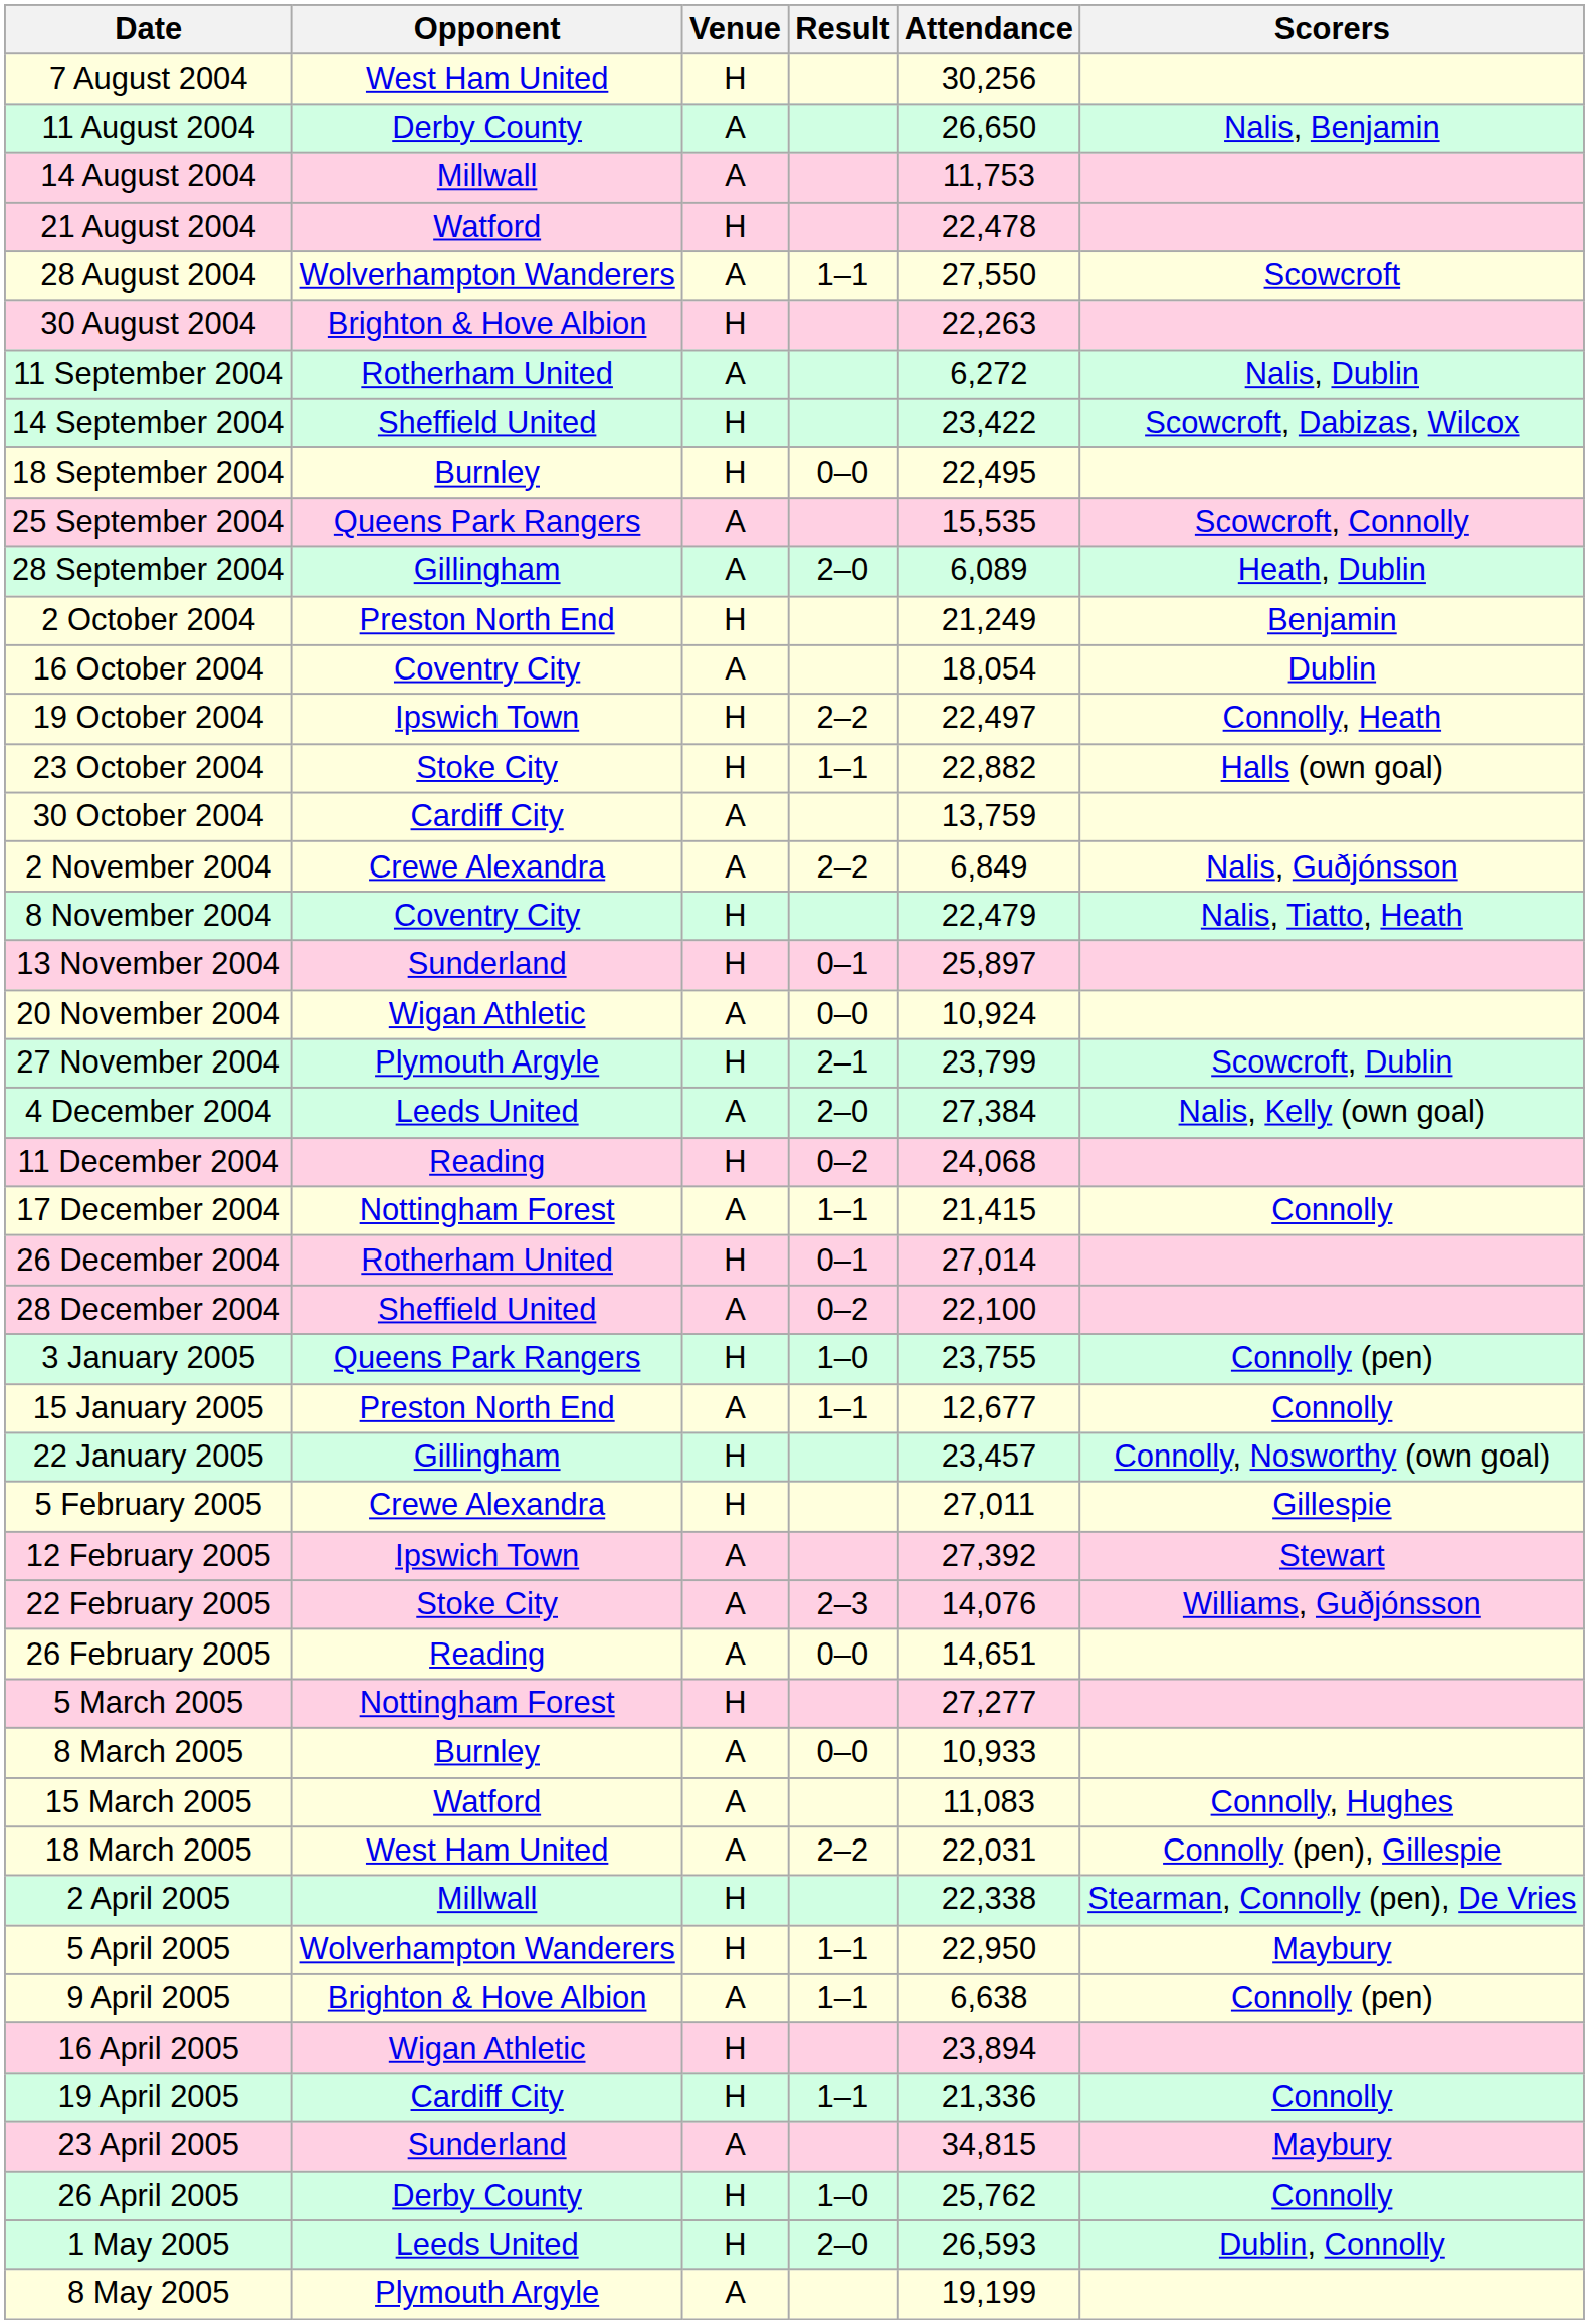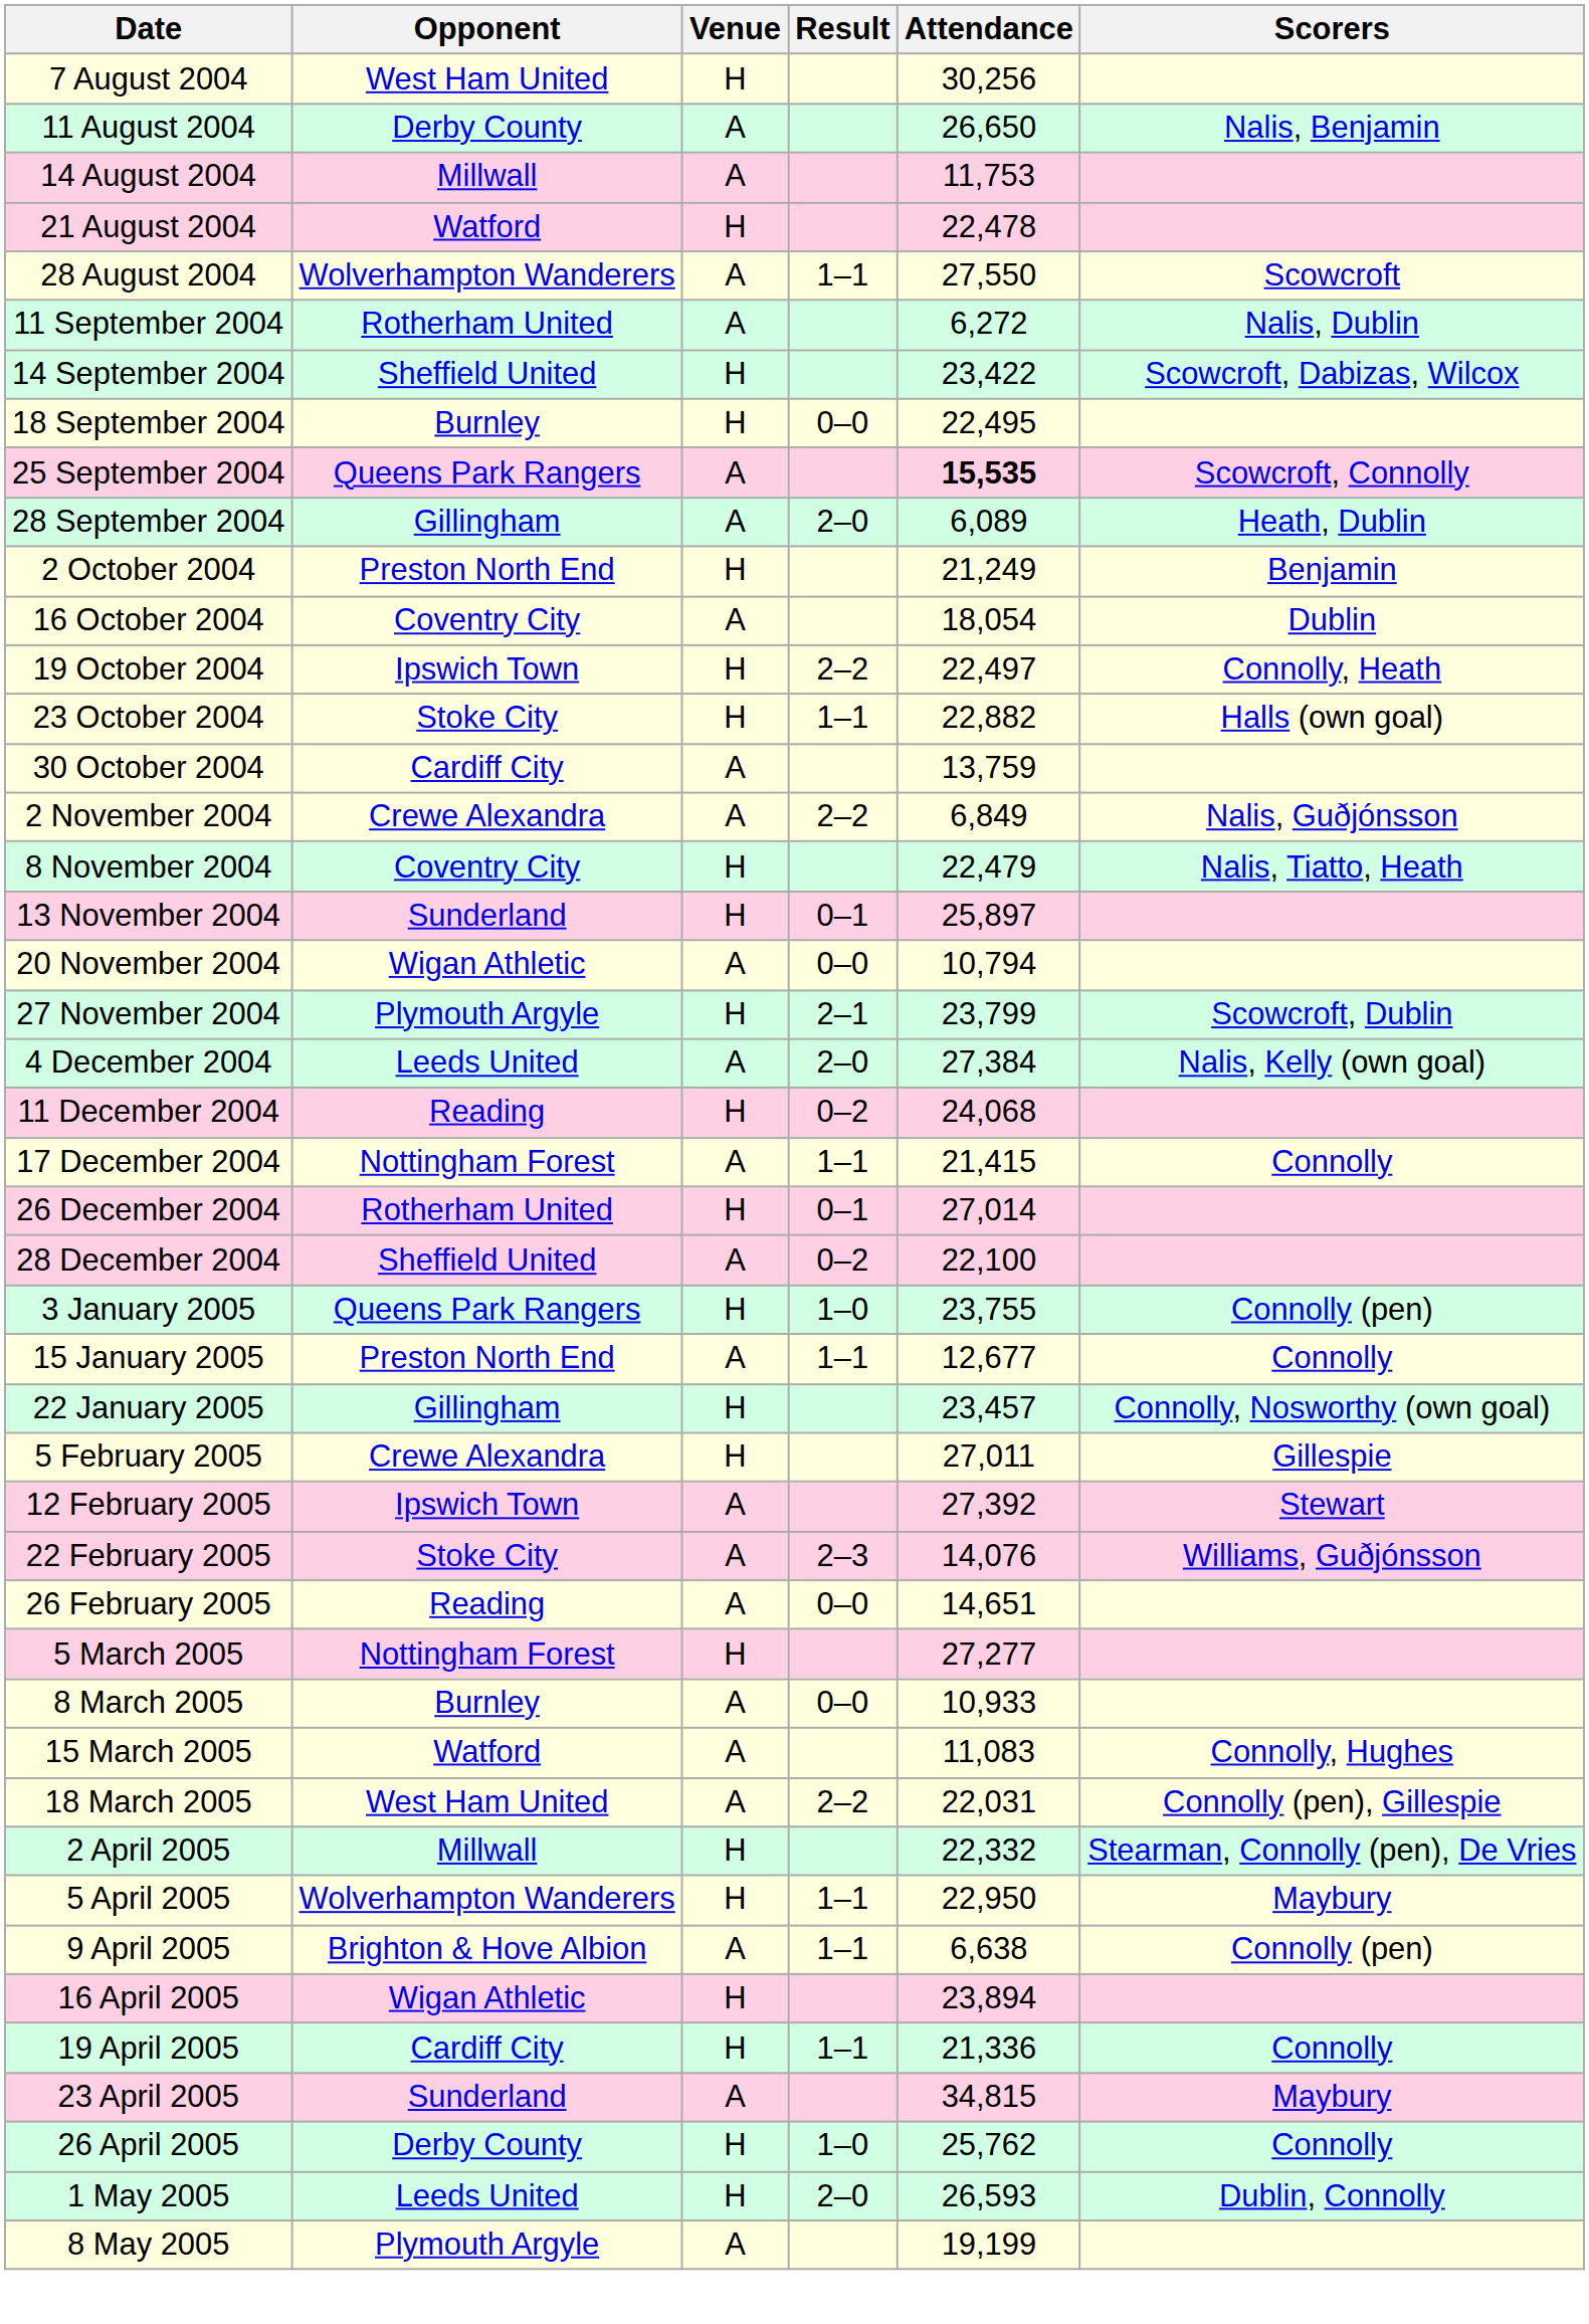 <table class="wikitable sortable" style="font-size:100%; text-align:center">
 <tr>
 <th>Date</th>
 <th>Opponent</th>
 <th>Venue</th>
 <th>Result</th>
 <th>Attendance</th>
 <th>Scorers</th>
 </tr>
 <tr style="background-color: #ffffdd;">
 <td>7 August 2004</td>
 <td><a href='#'>West Ham United</a></td>
 <td>H</td>
 <td></td>
 <td>30,256</td>
 <td></td>
 </tr>
 <tr style="background-color: #d0ffe3;">
 <td>11 August 2004</td>
 <td><a href='#'>Derby County</a></td>
 <td>A</td>
 <td></td>
 <td>26,650</td>
 <td><a href='#'>Nalis</a>, <a href='#'>Benjamin</a></td>
 </tr>
 <tr style="background-color: #ffd0e3;">
 <td>14 August 2004</td>
 <td><a href='#'>Millwall</a></td>
 <td>A</td>
 <td></td>
 <td>11,753</td>
 <td></td>
 </tr>
 <tr style="background-color: #ffd0e3;">
 <td>21 August 2004</td>
 <td><a href='#'>Watford</a></td>
 <td>H</td>
 <td></td>
 <td>22,478</td>
 <td></td>
 </tr>
 <tr style="background-color: #ffffdd;">
 <td>28 August 2004</td>
 <td><a href='#'>Wolverhampton Wanderers</a></td>
 <td>A</td>
 <td>1–1</td>
 <td>27,550</td>
 <td><a href='#'>Scowcroft</a></td>
 </tr>
-<tr style="background-color: #ffd0e3;">
-<td>30 August 2004</td>
-<td><a href='#'>Brighton & Hove Albion</a></td>
-<td>H</td>
-<td></td>
-<td>22,263</td>
-<td></td>
-</tr>
 <tr style="background-color: #d0ffe3;">
 <td>11 September 2004</td>
 <td><a href='#'>Rotherham United</a></td>
 <td>A</td>
 <td></td>
 <td>6,272</td>
 <td><a href='#'>Nalis</a>, <a href='#'>Dublin</a></td>
 </tr>
 <tr style="background-color: #d0ffe3;">
 <td>14 September 2004</td>
 <td><a href='#'>Sheffield United</a></td>
 <td>H</td>
 <td></td>
 <td>23,422</td>
 <td><a href='#'>Scowcroft</a>, <a href='#'>Dabizas</a>, <a href='#'>Wilcox</a></td>
 </tr>
 <tr style="background-color: #ffffdd;">
 <td>18 September 2004</td>
 <td><a href='#'>Burnley</a></td>
 <td>H</td>
 <td>0–0</td>
 <td>22,495</td>
 <td></td>
 </tr>
 <tr style="background-color: #ffd0e3;">
 <td>25 September 2004</td>
 <td><a href='#'>Queens Park Rangers</a></td>
 <td>A</td>
 <td></td>
-<td>15,535</td>
+<td><strong>15,535</strong></td>
 <td><a href='#'>Scowcroft</a>, <a href='#'>Connolly</a></td>
 </tr>
 <tr style="background-color: #d0ffe3;">
 <td>28 September 2004</td>
 <td><a href='#'>Gillingham</a></td>
 <td>A</td>
 <td>2–0</td>
 <td>6,089</td>
 <td><a href='#'>Heath</a>, <a href='#'>Dublin</a></td>
 </tr>
 <tr style="background-color: #ffffdd;">
 <td>2 October 2004</td>
 <td><a href='#'>Preston North End</a></td>
 <td>H</td>
 <td></td>
 <td>21,249</td>
 <td><a href='#'>Benjamin</a></td>
 </tr>
 <tr style="background-color: #ffffdd;">
 <td>16 October 2004</td>
 <td><a href='#'>Coventry City</a></td>
 <td>A</td>
 <td></td>
 <td>18,054</td>
 <td><a href='#'>Dublin</a></td>
 </tr>
 <tr style="background-color: #ffffdd;">
 <td>19 October 2004</td>
 <td><a href='#'>Ipswich Town</a></td>
 <td>H</td>
 <td>2–2</td>
 <td>22,497</td>
 <td><a href='#'>Connolly</a>, <a href='#'>Heath</a></td>
 </tr>
 <tr style="background-color: #ffffdd;">
 <td>23 October 2004</td>
 <td><a href='#'>Stoke City</a></td>
 <td>H</td>
 <td>1–1</td>
 <td>22,882</td>
 <td><a href='#'>Halls</a> (own goal)</td>
 </tr>
 <tr style="background-color: #ffffdd;">
 <td>30 October 2004</td>
 <td><a href='#'>Cardiff City</a></td>
 <td>A</td>
 <td></td>
 <td>13,759</td>
 <td></td>
 </tr>
 <tr style="background-color: #ffffdd;">
 <td>2 November 2004</td>
 <td><a href='#'>Crewe Alexandra</a></td>
 <td>A</td>
 <td>2–2</td>
 <td>6,849</td>
 <td><a href='#'>Nalis</a>, <a href='#'>Guðjónsson</a></td>
 </tr>
 <tr style="background-color: #d0ffe3;">
 <td>8 November 2004</td>
 <td><a href='#'>Coventry City</a></td>
 <td>H</td>
 <td></td>
 <td>22,479</td>
 <td><a href='#'>Nalis</a>, <a href='#'>Tiatto</a>, <a href='#'>Heath</a></td>
 </tr>
 <tr style="background-color: #ffd0e3;">
 <td>13 November 2004</td>
 <td><a href='#'>Sunderland</a></td>
 <td>H</td>
 <td>0–1</td>
 <td>25,897</td>
 <td></td>
 </tr>
 <tr style="background-color: #ffffdd;">
 <td>20 November 2004</td>
 <td><a href='#'>Wigan Athletic</a></td>
 <td>A</td>
 <td>0–0</td>
-<td>10,924</td>
+<td>10,794</td>
 <td></td>
 </tr>
 <tr style="background-color: #d0ffe3;">
 <td>27 November 2004</td>
 <td><a href='#'>Plymouth Argyle</a></td>
 <td>H</td>
 <td>2–1</td>
 <td>23,799</td>
 <td><a href='#'>Scowcroft</a>, <a href='#'>Dublin</a></td>
 </tr>
 <tr style="background-color: #d0ffe3;">
 <td>4 December 2004</td>
 <td><a href='#'>Leeds United</a></td>
 <td>A</td>
 <td>2–0</td>
 <td>27,384</td>
 <td><a href='#'>Nalis</a>, <a href='#'>Kelly</a> (own goal)</td>
 </tr>
 <tr style="background-color: #ffd0e3;">
 <td>11 December 2004</td>
 <td><a href='#'>Reading</a></td>
 <td>H</td>
 <td>0–2</td>
 <td>24,068</td>
 <td></td>
 </tr>
 <tr style="background-color: #ffffdd;">
 <td>17 December 2004</td>
 <td><a href='#'>Nottingham Forest</a></td>
 <td>A</td>
 <td>1–1</td>
 <td>21,415</td>
 <td><a href='#'>Connolly</a></td>
 </tr>
 <tr style="background-color: #ffd0e3;">
 <td>26 December 2004</td>
 <td><a href='#'>Rotherham United</a></td>
 <td>H</td>
 <td>0–1</td>
 <td>27,014</td>
 <td></td>
 </tr>
 <tr style="background-color: #ffd0e3;">
 <td>28 December 2004</td>
 <td><a href='#'>Sheffield United</a></td>
 <td>A</td>
 <td>0–2</td>
 <td>22,100</td>
 <td></td>
 </tr>
 <tr style="background-color: #d0ffe3;">
 <td>3 January 2005</td>
 <td><a href='#'>Queens Park Rangers</a></td>
 <td>H</td>
 <td>1–0</td>
 <td>23,755</td>
 <td><a href='#'>Connolly</a> (pen)</td>
 </tr>
 <tr style="background-color: #ffffdd;">
 <td>15 January 2005</td>
 <td><a href='#'>Preston North End</a></td>
 <td>A</td>
 <td>1–1</td>
 <td>12,677</td>
 <td><a href='#'>Connolly</a></td>
 </tr>
 <tr style="background-color: #d0ffe3;">
 <td>22 January 2005</td>
 <td><a href='#'>Gillingham</a></td>
 <td>H</td>
 <td></td>
 <td>23,457</td>
 <td><a href='#'>Connolly</a>, <a href='#'>Nosworthy</a> (own goal)</td>
 </tr>
 <tr style="background-color: #ffffdd;">
 <td>5 February 2005</td>
 <td><a href='#'>Crewe Alexandra</a></td>
 <td>H</td>
 <td></td>
 <td>27,011</td>
 <td><a href='#'>Gillespie</a></td>
 </tr>
 <tr style="background-color: #ffd0e3;">
 <td>12 February 2005</td>
 <td><a href='#'>Ipswich Town</a></td>
 <td>A</td>
 <td></td>
 <td>27,392</td>
 <td><a href='#'>Stewart</a></td>
 </tr>
 <tr style="background-color: #ffd0e3;">
 <td>22 February 2005</td>
 <td><a href='#'>Stoke City</a></td>
 <td>A</td>
 <td>2–3</td>
 <td>14,076</td>
 <td><a href='#'>Williams</a>, <a href='#'>Guðjónsson</a></td>
 </tr>
 <tr style="background-color: #ffffdd;">
 <td>26 February 2005</td>
 <td><a href='#'>Reading</a></td>
 <td>A</td>
 <td>0–0</td>
 <td>14,651</td>
 <td></td>
 </tr>
 <tr style="background-color: #ffd0e3;">
 <td>5 March 2005</td>
 <td><a href='#'>Nottingham Forest</a></td>
 <td>H</td>
 <td></td>
 <td>27,277</td>
 <td></td>
 </tr>
 <tr style="background-color: #ffffdd;">
 <td>8 March 2005</td>
 <td><a href='#'>Burnley</a></td>
 <td>A</td>
 <td>0–0</td>
 <td>10,933</td>
 <td></td>
 </tr>
 <tr style="background-color: #ffffdd;">
 <td>15 March 2005</td>
 <td><a href='#'>Watford</a></td>
 <td>A</td>
 <td></td>
 <td>11,083</td>
 <td><a href='#'>Connolly</a>, <a href='#'>Hughes</a></td>
 </tr>
 <tr style="background-color: #ffffdd;">
 <td>18 March 2005</td>
 <td><a href='#'>West Ham United</a></td>
 <td>A</td>
 <td>2–2</td>
 <td>22,031</td>
 <td><a href='#'>Connolly</a> (pen), <a href='#'>Gillespie</a></td>
 </tr>
 <tr style="background-color: #d0ffe3;">
 <td>2 April 2005</td>
 <td><a href='#'>Millwall</a></td>
 <td>H</td>
 <td></td>
-<td>22,338</td>
+<td>22,332</td>
 <td><a href='#'>Stearman</a>, <a href='#'>Connolly</a> (pen), <a href='#'>De Vries</a></td>
 </tr>
 <tr style="background-color: #ffffdd;">
 <td>5 April 2005</td>
 <td><a href='#'>Wolverhampton Wanderers</a></td>
 <td>H</td>
 <td>1–1</td>
 <td>22,950</td>
 <td><a href='#'>Maybury</a></td>
 </tr>
 <tr style="background-color: #ffffdd;">
 <td>9 April 2005</td>
 <td><a href='#'>Brighton & Hove Albion</a></td>
 <td>A</td>
 <td>1–1</td>
 <td>6,638</td>
 <td><a href='#'>Connolly</a> (pen)</td>
 </tr>
 <tr style="background-color: #ffd0e3;">
 <td>16 April 2005</td>
 <td><a href='#'>Wigan Athletic</a></td>
 <td>H</td>
 <td></td>
 <td>23,894</td>
 <td></td>
 </tr>
 <tr style="background-color: #d0ffe3;">
 <td>19 April 2005</td>
 <td><a href='#'>Cardiff City</a></td>
 <td>H</td>
 <td>1–1</td>
 <td>21,336</td>
 <td><a href='#'>Connolly</a></td>
 </tr>
 <tr style="background-color: #ffd0e3;">
 <td>23 April 2005</td>
 <td><a href='#'>Sunderland</a></td>
 <td>A</td>
 <td></td>
 <td>34,815</td>
 <td><a href='#'>Maybury</a></td>
 </tr>
 <tr style="background-color: #d0ffe3;">
 <td>26 April 2005</td>
 <td><a href='#'>Derby County</a></td>
 <td>H</td>
 <td>1–0</td>
 <td>25,762</td>
 <td><a href='#'>Connolly</a></td>
 </tr>
 <tr style="background-color: #d0ffe3;">
 <td>1 May 2005</td>
 <td><a href='#'>Leeds United</a></td>
 <td>H</td>
 <td>2–0</td>
 <td>26,593</td>
 <td><a href='#'>Dublin</a>, <a href='#'>Connolly</a></td>
 </tr>
 <tr style="background-color: #ffffdd;">
 <td>8 May 2005</td>
 <td><a href='#'>Plymouth Argyle</a></td>
 <td>A</td>
 <td></td>
 <td>19,199</td>
 <td></td>
 </tr>
 </table>
